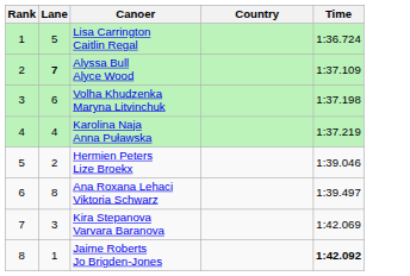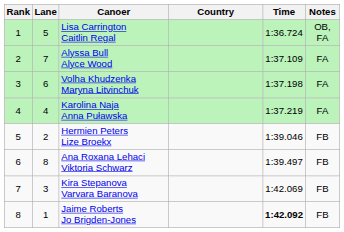 <table class="wikitable" style="text-align:center;">
 <tr>
 <th width=30>Rank</th>
 <th width=30>Lane</th>
 <th width=175>Canoer</th>
 <th width=150>Country</th>
 <th width=30>Time</th>
+<th width=50>Notes</th>
 </tr>
 <tr bgcolor=bbf3bb>
 <td>1</td>
 <td>5</td>
 <td align=left><a href='#'>Lisa Carrington</a><br><a href='#'>Caitlin Regal</a></td>
 <td align=left></td>
 <td>1:36.724</td>
+<td>OB, FA</td>
 </tr>
 <tr bgcolor=bbf3bb>
 <td>2</td>
-<td><strong>7</strong></td>
+<td>7</td>
 <td align=left><a href='#'>Alyssa Bull</a><br><a href='#'>Alyce Wood</a></td>
 <td align=left></td>
 <td>1:37.109</td>
+<td>FA</td>
 </tr>
 <tr bgcolor=bbf3bb>
 <td>3</td>
 <td>6</td>
 <td align=left><a href='#'>Volha Khudzenka</a><br><a href='#'>Maryna Litvinchuk</a></td>
 <td align=left></td>
 <td>1:37.198</td>
+<td>FA</td>
 </tr>
 <tr bgcolor=bbf3bb>
 <td>4</td>
 <td>4</td>
 <td align=left><a href='#'>Karolina Naja</a><br><a href='#'>Anna Puławska</a></td>
 <td align=left></td>
 <td>1:37.219</td>
+<td>FA</td>
 </tr>
 <tr>
 <td>5</td>
 <td>2</td>
 <td align=left><a href='#'>Hermien Peters</a><br><a href='#'>Lize Broekx</a></td>
 <td align=left></td>
 <td>1:39.046</td>
+<td>FB</td>
 </tr>
 <tr>
 <td>6</td>
 <td>8</td>
 <td align=left><a href='#'>Ana Roxana Lehaci</a><br><a href='#'>Viktoria Schwarz</a></td>
 <td align=left></td>
 <td>1:39.497</td>
+<td>FB</td>
 </tr>
 <tr>
 <td>7</td>
 <td>3</td>
 <td align=left><a href='#'>Kira Stepanova</a><br><a href='#'>Varvara Baranova</a></td>
 <td align=left></td>
 <td>1:42.069</td>
+<td>FB</td>
 </tr>
 <tr>
 <td>8</td>
 <td>1</td>
 <td align=left><a href='#'>Jaime Roberts</a><br><a href='#'>Jo Brigden-Jones</a></td>
 <td align=left></td>
 <td><strong>1:42.092</strong></td>
+<td>FB</td>
 </tr>
 </table>
